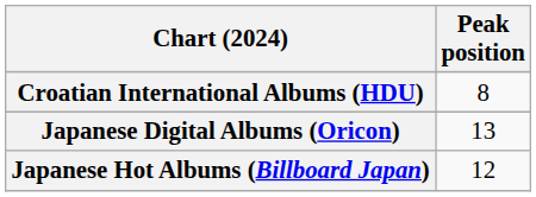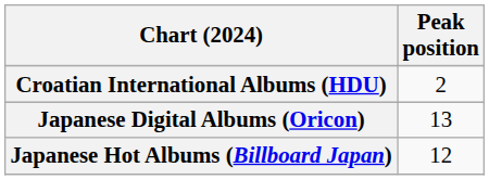 <table class="wikitable sortable plainrowheaders" style="text-align:center">
 <tr>
 <th scope="col">Chart (2024)</th>
 <th scope="col">Peak<br>position</th>
 </tr>
 <tr>
 </tr>
 <tr>
 </tr>
 <tr>
 </tr>
 <tr>
 </tr>
 <tr>
 </tr>
 <tr>
 <th scope="row">Croatian International Albums (<a href='#'>HDU</a>)</th>
-<td>8</td>
+<td>2</td>
 </tr>
 <tr>
 </tr>
 <tr>
 </tr>
 <tr>
 </tr>
 <tr>
 </tr>
 <tr>
 </tr>
 <tr>
 </tr>
 <tr>
 <th scope="row">Japanese Digital Albums (<a href='#'>Oricon</a>)</th>
 <td>13</td>
 </tr>
 <tr>
 <th scope="row">Japanese Hot Albums (<em><a href='#'>Billboard Japan</a></em>)</th>
 <td>12</td>
 </tr>
 <tr>
 </tr>
 <tr>
 </tr>
 <tr>
 </tr>
 <tr>
 </tr>
 <tr>
 </tr>
 <tr>
 </tr>
 <tr>
 </tr>
 <tr>
 </tr>
 <tr>
 </tr>
 </table>
